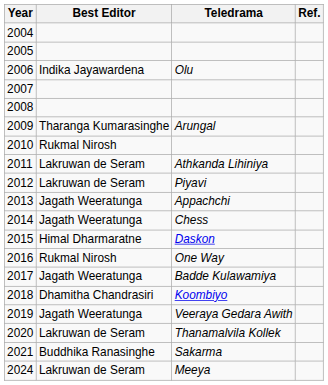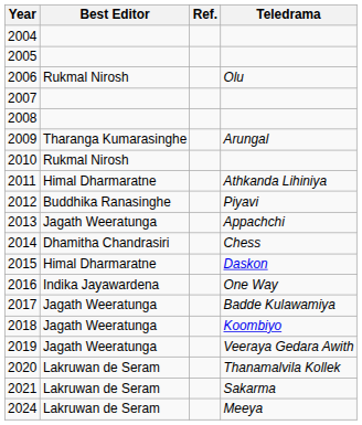 <table class="wikitable">
 <tr>
 <th>Year</th>
 <th>Best Editor</th>
+<th>Ref.</th>
 <th>Teledrama</th>
-<th>Ref.</th>
 </tr>
 <tr>
 <td>2004</td>
 <td></td>
 <td></td>
 <td></td>
 </tr>
 <tr>
 <td>2005</td>
 <td></td>
 <td></td>
 <td></td>
 </tr>
 <tr>
 <td>2006</td>
-<td>Indika Jayawardena</td>
+<td>Rukmal Nirosh</td>
+<td></td>
 <td><em>Olu</em></td>
-<td></td>
 </tr>
 <tr>
 <td>2007</td>
 <td></td>
 <td></td>
 <td></td>
 </tr>
 <tr>
 <td>2008</td>
 <td></td>
 <td></td>
 <td></td>
 </tr>
 <tr>
 <td>2009</td>
 <td>Tharanga Kumarasinghe</td>
+<td></td>
 <td><em>Arungal</em></td>
-<td></td>
 </tr>
 <tr>
 <td>2010</td>
 <td>Rukmal Nirosh</td>
 <td></td>
 <td></td>
 </tr>
 <tr>
 <td>2011</td>
-<td>Lakruwan de Seram</td>
+<td>Himal Dharmaratne</td>
+<td></td>
 <td><em>Athkanda Lihiniya</em></td>
-<td></td>
 </tr>
 <tr>
 <td>2012</td>
-<td>Lakruwan de Seram</td>
+<td>Buddhika Ranasinghe</td>
+<td></td>
 <td><em>Piyavi</em></td>
-<td></td>
 </tr>
 <tr>
 <td>2013</td>
 <td>Jagath Weeratunga</td>
+<td></td>
 <td><em>Appachchi</em></td>
-<td></td>
 </tr>
 <tr>
 <td>2014</td>
-<td>Jagath Weeratunga</td>
+<td>Dhamitha Chandrasiri</td>
+<td></td>
 <td><em>Chess</em></td>
-<td></td>
 </tr>
 <tr>
 <td>2015</td>
 <td>Himal Dharmaratne</td>
+<td></td>
 <td><em><a href='#'>Daskon</a></em></td>
-<td></td>
 </tr>
 <tr>
 <td>2016</td>
-<td>Rukmal Nirosh</td>
+<td>Indika Jayawardena</td>
+<td></td>
 <td><em>One Way</em></td>
-<td></td>
 </tr>
 <tr>
 <td>2017</td>
 <td>Jagath Weeratunga</td>
+<td></td>
 <td><em>Badde Kulawamiya</em></td>
-<td></td>
 </tr>
 <tr>
 <td>2018</td>
-<td>Dhamitha Chandrasiri</td>
+<td>Jagath Weeratunga</td>
+<td></td>
 <td><em><a href='#'>Koombiyo</a></em></td>
-<td></td>
 </tr>
 <tr>
 <td>2019</td>
 <td>Jagath Weeratunga</td>
+<td></td>
 <td><em>Veeraya Gedara Awith</em></td>
-<td></td>
 </tr>
 <tr>
 <td>2020</td>
 <td>Lakruwan de Seram</td>
+<td></td>
 <td><em>Thanamalvila Kollek</em></td>
-<td></td>
 </tr>
 <tr>
 <td>2021</td>
-<td>Buddhika Ranasinghe</td>
+<td>Lakruwan de Seram</td>
+<td></td>
 <td><em>Sakarma</em></td>
-<td></td>
 </tr>
 <tr>
 <td>2024</td>
 <td>Lakruwan de Seram</td>
+<td></td>
 <td><em>Meeya</em></td>
-<td></td>
 </tr>
 </table>
